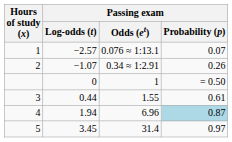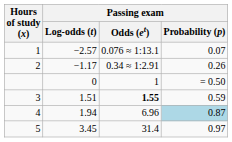 <table class="wikitable">
 <tr>
 <th rowspan="2">Hours<br>of study<br>(<em>x</em>)</th>
 <th colspan="3">Passing exam</th>
 </tr>
 <tr>
 <th>Log-odds (<em>t</em>)</th>
 <th>Odds (<em>e<sup>t</sup></em>)</th>
 <th>Probability (<em>p</em>)</th>
 </tr>
 <tr style="text-align: right;">
 <td>1</td>
 <td>−2.57</td>
 <td>0.076 ≈ 1:13.1</td>
 <td>0.07</td>
 </tr>
 <tr style="text-align: right;">
 <td>2</td>
-<td>−1.07</td>
+<td>−1.17</td>
 <td>0.34 ≈ 1:2.91</td>
 <td>0.26</td>
 </tr>
 <tr style="text-align: right;">
 <td></td>
 <td>0</td>
 <td>1</td>
 <td> = 0.50</td>
 </tr>
 <tr style="text-align: right;">
 <td>3</td>
-<td>0.44</td>
-<td>1.55</td>
-<td>0.61</td>
+<td>1.51</td>
+<td><strong>1.55</strong></td>
+<td>0.59</td>
 </tr>
 <tr style="text-align: right;">
 <td>4</td>
 <td>1.94</td>
 <td>6.96</td>
 <td style="background: lightblue;">0.87</td>
 </tr>
 <tr style="text-align: right;">
 <td>5</td>
 <td>3.45</td>
 <td>31.4</td>
 <td>0.97</td>
 </tr>
 </table>
